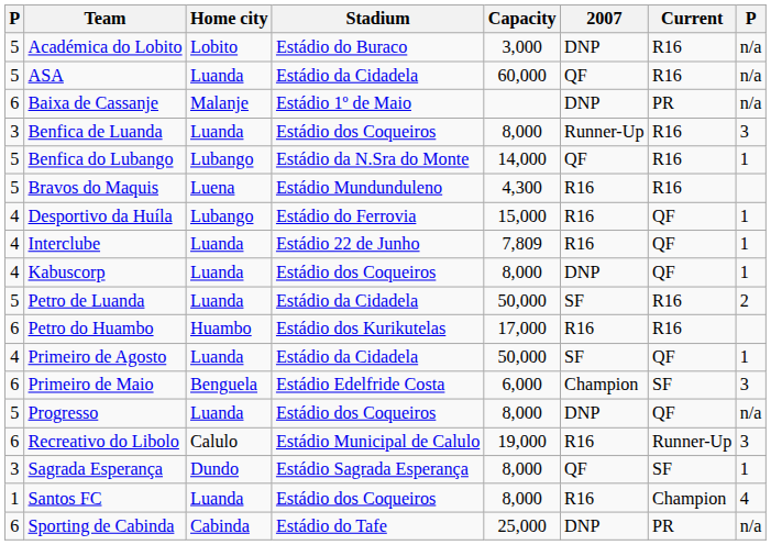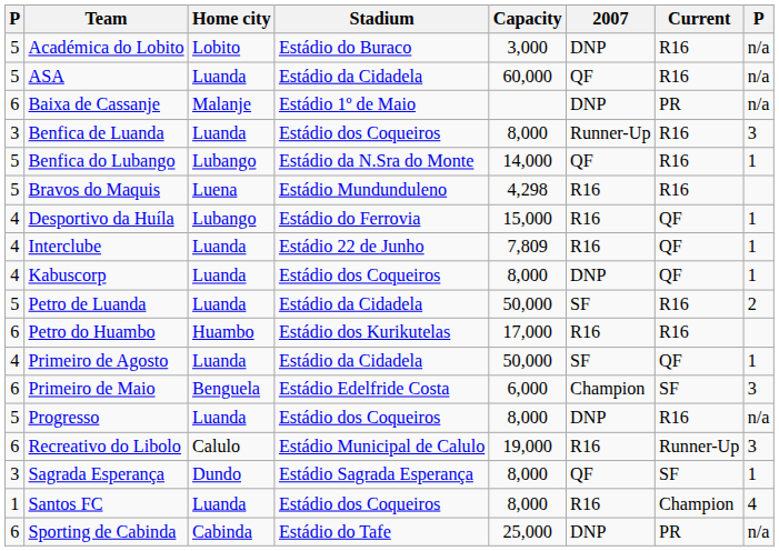 <table class="wikitable sortable">
 <tr>
 <th>P</th>
 <th>Team</th>
 <th>Home city</th>
 <th>Stadium</th>
 <th>Capacity</th>
 <th>2007</th>
 <th>Current</th>
 <th>P</th>
 </tr>
 <tr>
 <td align=center>5</td>
 <td><a href='#'>Académica do Lobito</a></td>
 <td><a href='#'>Lobito</a></td>
 <td><a href='#'>Estádio do Buraco</a></td>
 <td align="center">3,000</td>
 <td data-sort-value="7">DNP</td>
 <td data-sort-value="5">R16</td>
 <td>n/a</td>
 </tr>
 <tr>
 <td align=center>5</td>
 <td><a href='#'>ASA</a></td>
 <td><a href='#'>Luanda</a></td>
 <td><a href='#'>Estádio da Cidadela</a></td>
 <td align="center">60,000</td>
 <td data-sort-value="4">QF</td>
 <td data-sort-value="5">R16</td>
 <td>n/a</td>
 </tr>
 <tr>
 <td align=center>6</td>
 <td><a href='#'>Baixa de Cassanje</a></td>
 <td><a href='#'>Malanje</a></td>
 <td><a href='#'>Estádio 1º de Maio</a></td>
 <td></td>
 <td data-sort-value="7">DNP</td>
 <td data-sort-value="6">PR</td>
 <td>n/a</td>
 </tr>
 <tr>
 <td align=center>3</td>
 <td><a href='#'>Benfica de Luanda</a></td>
 <td><a href='#'>Luanda</a></td>
 <td><a href='#'>Estádio dos Coqueiros</a></td>
 <td align="center">8,000</td>
 <td data-sort-value="2">Runner-Up</td>
 <td data-sort-value="5">R16</td>
 <td> 3</td>
 </tr>
 <tr>
 <td align=center>5</td>
 <td><a href='#'>Benfica do Lubango</a></td>
 <td><a href='#'>Lubango</a></td>
 <td><a href='#'>Estádio da N.Sra do Monte</a></td>
 <td align="center">14,000</td>
 <td data-sort-value="4">QF</td>
 <td data-sort-value="5">R16</td>
 <td> 1</td>
 </tr>
 <tr>
 <td align=center>5</td>
 <td><a href='#'>Bravos do Maquis</a></td>
 <td><a href='#'>Luena</a></td>
 <td><a href='#'>Estádio Mundunduleno</a></td>
-<td align="center">4,300</td>
+<td align="center">4,298</td>
 <td data-sort-value="5">R16</td>
 <td data-sort-value="5">R16</td>
 <td align=center data-sort-value="5"></td>
 </tr>
 <tr>
 <td align=center>4</td>
 <td><a href='#'>Desportivo da Huíla</a></td>
 <td><a href='#'>Lubango</a></td>
 <td><a href='#'>Estádio do Ferrovia</a></td>
 <td align="center">15,000</td>
 <td data-sort-value="5">R16</td>
 <td data-sort-value="4">QF</td>
 <td data-sort-value="4"> 1</td>
 </tr>
 <tr>
 <td align=center>4</td>
 <td><a href='#'>Interclube</a></td>
 <td><a href='#'>Luanda</a></td>
 <td><a href='#'>Estádio 22 de Junho</a></td>
 <td align="center">7,809</td>
 <td data-sort-value="5">R16</td>
 <td data-sort-value="4">QF</td>
 <td data-sort-value="4"> 1</td>
 </tr>
 <tr>
 <td align=center>4</td>
 <td><a href='#'>Kabuscorp</a></td>
 <td><a href='#'>Luanda</a></td>
 <td><a href='#'>Estádio dos Coqueiros</a></td>
 <td align="center">8,000</td>
 <td data-sort-value="7">DNP</td>
 <td data-sort-value="4">QF</td>
 <td> 1</td>
 </tr>
 <tr>
 <td align=center>5</td>
 <td><a href='#'>Petro de Luanda</a></td>
 <td><a href='#'>Luanda</a></td>
 <td><a href='#'>Estádio da Cidadela</a></td>
 <td align="center">50,000</td>
 <td data-sort-value="3">SF</td>
 <td data-sort-value="5">R16</td>
 <td> 2</td>
 </tr>
 <tr>
 <td align=center>6</td>
 <td><a href='#'>Petro do Huambo</a></td>
 <td><a href='#'>Huambo</a></td>
 <td><a href='#'>Estádio dos Kurikutelas</a></td>
 <td align="center">17,000</td>
 <td data-sort-value="5">R16</td>
 <td data-sort-value="5">R16</td>
 <td align=center data-sort-value="5"></td>
 </tr>
 <tr>
 <td align=center>4</td>
 <td><a href='#'>Primeiro de Agosto</a></td>
 <td><a href='#'>Luanda</a></td>
 <td><a href='#'>Estádio da Cidadela</a></td>
 <td align="center">50,000</td>
 <td data-sort-value="3">SF</td>
 <td data-sort-value="4">QF</td>
 <td> 1</td>
 </tr>
 <tr>
 <td align=center>6</td>
 <td><a href='#'>Primeiro de Maio</a></td>
 <td><a href='#'>Benguela</a></td>
 <td><a href='#'>Estádio Edelfride Costa</a></td>
 <td align="center">6,000</td>
 <td data-sort-value="1">Champion</td>
 <td data-sort-value="3">SF</td>
 <td> 3</td>
 </tr>
 <tr>
 <td align=center>5</td>
 <td><a href='#'>Progresso</a></td>
 <td><a href='#'>Luanda</a></td>
 <td><a href='#'>Estádio dos Coqueiros</a></td>
 <td align="center">8,000</td>
 <td data-sort-value="7">DNP</td>
-<td data-sort-value="4">QF</td>
+<td data-sort-value="5">R16</td>
 <td>n/a</td>
 </tr>
 <tr>
 <td align=center>6</td>
 <td><a href='#'>Recreativo do Libolo</a></td>
 <td>Calulo</td>
 <td><a href='#'>Estádio Municipal de Calulo</a></td>
 <td align="center">19,000</td>
 <td data-sort-value="5">R16</td>
 <td data-sort-value="2">Runner-Up</td>
 <td data-sort-value="2"> 3</td>
 </tr>
 <tr>
 <td align=center>3</td>
 <td><a href='#'>Sagrada Esperança</a></td>
 <td><a href='#'>Dundo</a></td>
 <td><a href='#'>Estádio Sagrada Esperança</a></td>
 <td align="center">8,000</td>
 <td data-sort-value="4">QF</td>
 <td data-sort-value="3">SF</td>
 <td data-sort-value="4"> 1</td>
 </tr>
 <tr>
 <td align=center>1</td>
 <td><a href='#'>Santos FC</a></td>
 <td><a href='#'>Luanda</a></td>
 <td><a href='#'>Estádio dos Coqueiros</a></td>
 <td align="center">8,000</td>
 <td data-sort-value="5">R16</td>
 <td data-sort-value="1">Champion</td>
 <td data-sort-value="1"> 4</td>
 </tr>
 <tr>
 <td align=center>6</td>
 <td><a href='#'>Sporting de Cabinda</a></td>
 <td><a href='#'>Cabinda</a></td>
 <td><a href='#'>Estádio do Tafe</a></td>
 <td align="center">25,000</td>
 <td data-sort-value="7">DNP</td>
 <td data-sort-value="6">PR</td>
 <td>n/a</td>
 </tr>
 </table>
